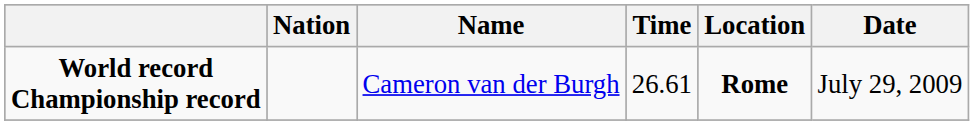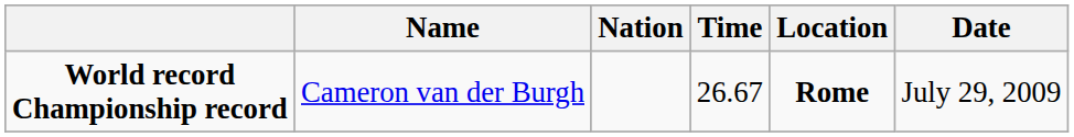 <table class=wikitable style=text-align:center>
 <tr>
 <th></th>
+<th>Name</th>
 <th>Nation</th>
-<th>Name</th>
 <th>Time</th>
 <th>Location</th>
 <th>Date</th>
 </tr>
 <tr>
 <td><strong>World record</strong> <br> <strong>Championship record</strong></td>
+<td><a href='#'>Cameron van der Burgh</a></td>
 <td></td>
-<td><a href='#'>Cameron van der Burgh</a></td>
-<td align=left>26.61</td>
+<td align=left>26.67</td>
 <td><strong>Rome</strong></td>
 <td>July 29, 2009</td>
 </tr>
 </table>
